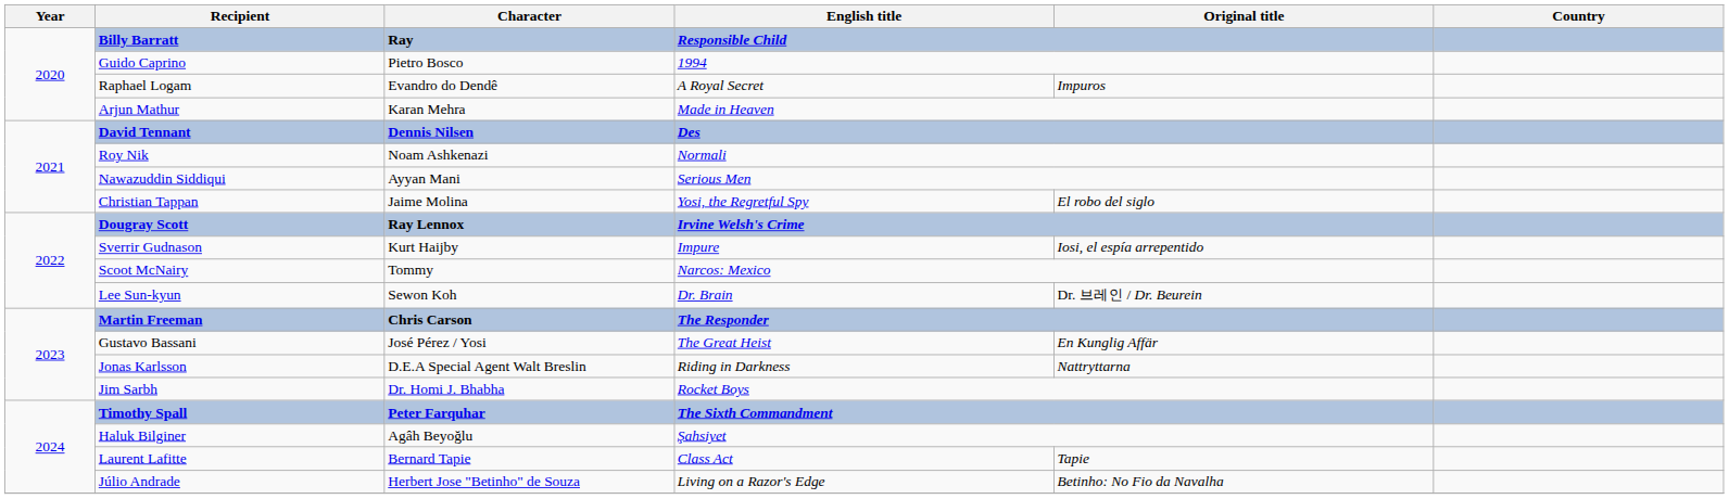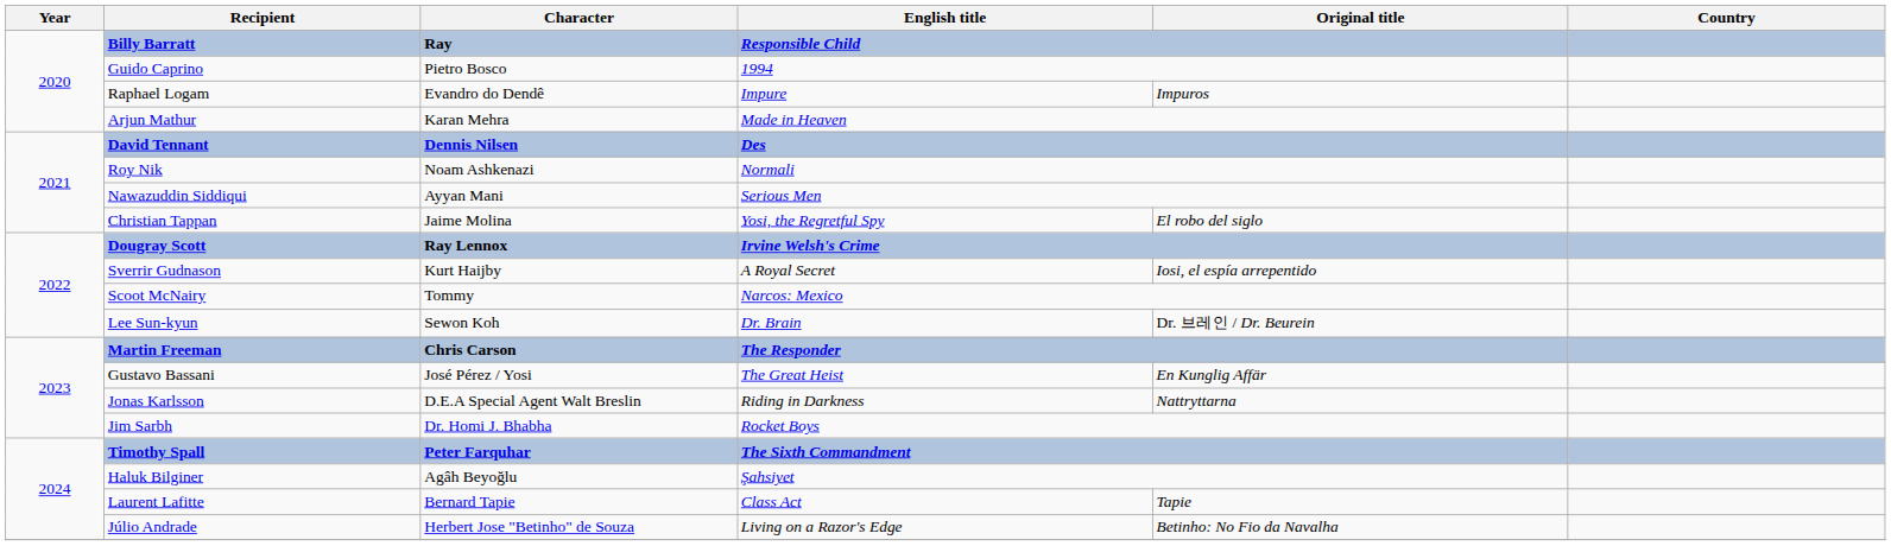 <table class="wikitable" width="95%">
 <tr>
 <th width=5%>Year</th>
 <th width=16%>Recipient</th>
 <th width=16%>Character</th>
 <th width=21%>English title</th>
 <th width=21%>Original title</th>
 <th width=16%><strong>Country</strong></th>
 </tr>
 <tr>
 <td rowspan="4" style="text-align:center;"><a href='#'>2020</a><br></td>
 <td style="background:#B0C4DE;"><strong><a href='#'>Billy Barratt</a></strong></td>
 <td style="background:#B0C4DE;"><strong>Ray</strong></td>
 <td colspan="2" style="background:#B0C4DE;"><strong><em><a href='#'>Responsible Child</a></em></strong></td>
 <td style="background:#B0C4DE;"><strong></strong></td>
 </tr>
 <tr>
 <td><a href='#'>Guido Caprino</a></td>
 <td>Pietro Bosco</td>
 <td colspan="2"><em><a href='#'>1994</a></em></td>
 <td></td>
 </tr>
 <tr>
 <td>Raphael Logam</td>
 <td>Evandro do Dendê</td>
-<td><em>A Royal Secret</em></td>
+<td><em><a href='#'>Impure</a></em></td>
 <td><em>Impuros</em></td>
 <td></td>
 </tr>
 <tr>
 <td><a href='#'>Arjun Mathur</a></td>
 <td>Karan Mehra</td>
 <td colspan="2"><em><a href='#'>Made in Heaven</a></em></td>
 <td></td>
 </tr>
 <tr>
 <td rowspan="4" style="text-align:center;"><a href='#'>2021</a><br></td>
 <td style="background:#B0C4DE;"><strong><a href='#'>David Tennant</a></strong></td>
 <td style="background:#B0C4DE;"><strong><a href='#'>Dennis Nilsen</a></strong></td>
 <td colspan="2" style="background:#B0C4DE;"><strong><em><a href='#'>Des</a></em></strong></td>
 <td style="background:#B0C4DE;"><strong></strong></td>
 </tr>
 <tr>
 <td><a href='#'>Roy Nik</a></td>
 <td>Noam Ashkenazi</td>
 <td colspan="2"><em><a href='#'>Normali</a></em></td>
 <td></td>
 </tr>
 <tr>
 <td><a href='#'>Nawazuddin Siddiqui</a></td>
 <td>Ayyan Mani</td>
 <td colspan="2"><em><a href='#'>Serious Men</a></em></td>
 <td></td>
 </tr>
 <tr>
 <td><a href='#'>Christian Tappan</a></td>
 <td>Jaime Molina</td>
 <td><em><a href='#'>Yosi, the Regretful Spy</a></em></td>
 <td><em>El robo del siglo</em></td>
 <td></td>
 </tr>
 <tr>
 <td rowspan="4" style="text-align:center;"><a href='#'>2022</a><br></td>
 <td style="background:#B0C4DE;"><strong><a href='#'>Dougray Scott</a></strong></td>
 <td style="background:#B0C4DE;"><strong>Ray Lennox</strong></td>
 <td style="background:#B0C4DE;" colspan="2"><strong><em><a href='#'>Irvine Welsh's Crime</a></em></strong></td>
 <td style="background:#B0C4DE;"><strong></strong></td>
 </tr>
 <tr>
 <td><a href='#'>Sverrir Gudnason</a></td>
 <td>Kurt Haijby</td>
-<td><em><a href='#'>Impure</a></em></td>
+<td><em>A Royal Secret</em></td>
 <td><em>Iosi, el espía arrepentido</em></td>
 <td></td>
 </tr>
 <tr>
 <td><a href='#'>Scoot McNairy</a></td>
 <td>Tommy</td>
 <td colspan="2"><em><a href='#'>Narcos: Mexico</a></em></td>
 <td></td>
 </tr>
 <tr>
 <td><a href='#'>Lee Sun-kyun</a></td>
 <td>Sewon Koh</td>
 <td><em><a href='#'>Dr. Brain</a></em></td>
 <td>Dr. 브레인 / <em>Dr. Beurein</em></td>
 <td></td>
 </tr>
 <tr>
 <td rowspan="4" style="text-align:center;"><a href='#'>2023</a><br></td>
 <td style="background:#B0C4DE;"><strong><a href='#'>Martin Freeman</a></strong></td>
 <td style="background:#B0C4DE;"><strong>Chris Carson</strong></td>
 <td style="background:#B0C4DE;" colspan="2"><strong><em><a href='#'>The Responder</a></em></strong></td>
 <td style="background:#B0C4DE;"><strong></strong></td>
 </tr>
 <tr>
 <td>Gustavo Bassani</td>
 <td>José Pérez / Yosi</td>
 <td><em><a href='#'>The Great Heist</a></em></td>
 <td><em>En Kunglig Affär</em></td>
 <td></td>
 </tr>
 <tr>
 <td><a href='#'>Jonas Karlsson</a></td>
 <td>D.E.A Special Agent Walt Breslin</td>
 <td><em>Riding in Darkness</em></td>
 <td><em>Nattryttarna</em></td>
 <td></td>
 </tr>
 <tr>
 <td><a href='#'>Jim Sarbh</a></td>
 <td><a href='#'>Dr. Homi J. Bhabha</a></td>
 <td colspan="2"><em><a href='#'>Rocket Boys</a></em></td>
 <td></td>
 </tr>
 <tr>
 <td rowspan="4" style="text-align:center;"><a href='#'>2024</a><br></td>
 <td style="background:#B0C4DE;"><strong><a href='#'>Timothy Spall</a></strong></td>
 <td style="background:#B0C4DE;"><strong><a href='#'>Peter Farquhar</a></strong></td>
 <td colspan="2" style="background:#B0C4DE;"><strong><em><a href='#'>The Sixth Commandment</a></em></strong></td>
 <td style="background:#B0C4DE;"><strong></strong></td>
 </tr>
 <tr>
 <td><a href='#'>Haluk Bilginer</a></td>
 <td>Agâh Beyoğlu</td>
 <td colspan="2"><em><a href='#'>Şahsiyet</a></em></td>
 <td></td>
 </tr>
 <tr>
 <td><a href='#'>Laurent Lafitte</a></td>
 <td><a href='#'>Bernard Tapie</a></td>
 <td><em><a href='#'>Class Act</a></em></td>
 <td><em>Tapie</em></td>
 <td></td>
 </tr>
 <tr>
 <td><a href='#'>Júlio Andrade</a></td>
 <td><a href='#'>Herbert Jose "Betinho" de Souza</a></td>
 <td><em>Living on a Razor's Edge</em></td>
 <td><em>Betinho: No Fio da Navalha</em></td>
 <td></td>
 </tr>
 <tr>
 </tr>
 </table>
